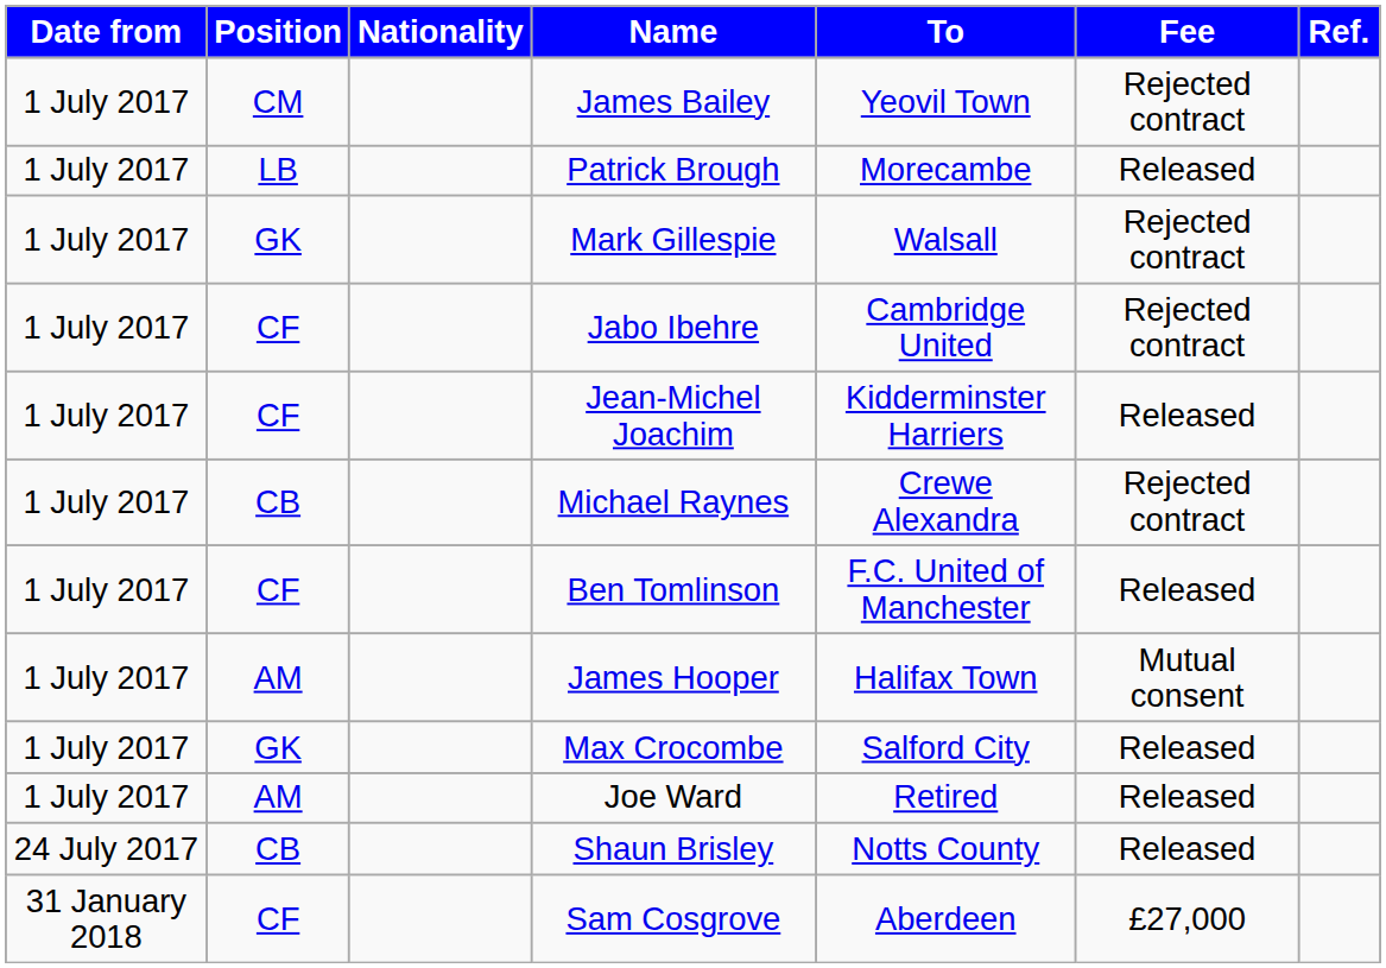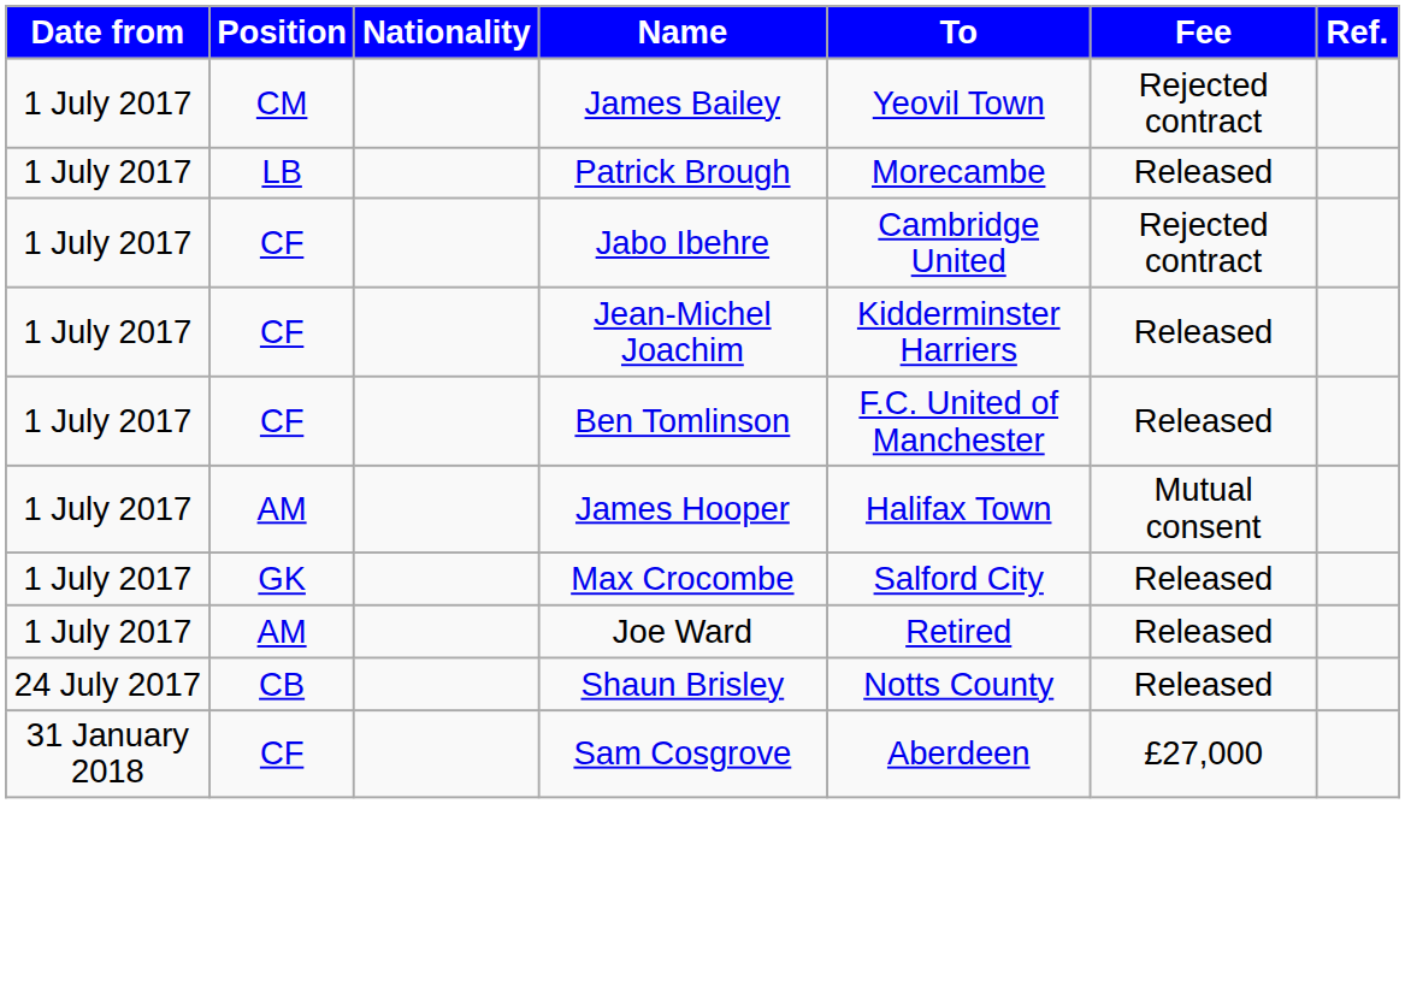 <table class="wikitable"  style="text-align:center; font-size:90%; ">
 <tr>
 <th style="background:blue; color:white; width:100px;">Date from</th>
 <th style="background:blue; color:white; width:50px;">Position</th>
 <th style="background:blue; color:white; width:50px;">Nationality</th>
 <th style="background:blue; color:white; width:150px;">Name</th>
 <th style="background:blue; color:white; width:120px;">To</th>
 <th style="background:blue; color:white; width:110px;">Fee</th>
 <th style="background:blue; color:white; width:30px;">Ref.</th>
 </tr>
 <tr>
 <td>1 July 2017</td>
 <td><a href='#'>CM</a></td>
 <td></td>
 <td><a href='#'>James Bailey</a></td>
 <td> <a href='#'>Yeovil Town</a></td>
 <td>Rejected contract</td>
 <td></td>
 </tr>
 <tr>
 <td>1 July 2017</td>
 <td><a href='#'>LB</a></td>
 <td></td>
 <td><a href='#'>Patrick Brough</a></td>
 <td> <a href='#'>Morecambe</a></td>
 <td>Released</td>
 <td></td>
 </tr>
 <tr>
 <td>1 July 2017</td>
-<td><a href='#'>GK</a></td>
-<td></td>
-<td><a href='#'>Mark Gillespie</a></td>
-<td> <a href='#'>Walsall</a></td>
-<td>Rejected contract</td>
-<td></td>
-</tr>
-<tr>
-<td>1 July 2017</td>
 <td><a href='#'>CF</a></td>
 <td></td>
 <td><a href='#'>Jabo Ibehre</a></td>
 <td> <a href='#'>Cambridge United</a></td>
 <td>Rejected contract</td>
 <td></td>
 </tr>
 <tr>
 <td>1 July 2017</td>
 <td><a href='#'>CF</a></td>
 <td></td>
 <td><a href='#'>Jean-Michel Joachim</a></td>
 <td> <a href='#'>Kidderminster Harriers</a></td>
 <td>Released</td>
-<td></td>
-</tr>
-<tr>
-<td>1 July 2017</td>
-<td><a href='#'>CB</a></td>
-<td></td>
-<td><a href='#'>Michael Raynes</a></td>
-<td> <a href='#'>Crewe Alexandra</a></td>
-<td>Rejected contract</td>
 <td></td>
 </tr>
 <tr>
 <td>1 July 2017</td>
 <td><a href='#'>CF</a></td>
 <td></td>
 <td><a href='#'>Ben Tomlinson</a></td>
 <td> <a href='#'>F.C. United of Manchester</a></td>
 <td>Released</td>
 <td></td>
 </tr>
 <tr>
 <td>1 July 2017</td>
 <td><a href='#'>AM</a></td>
 <td></td>
 <td><a href='#'>James Hooper</a></td>
 <td> <a href='#'>Halifax Town</a></td>
 <td>Mutual consent</td>
 <td></td>
 </tr>
 <tr>
 <td>1 July 2017</td>
 <td><a href='#'>GK</a></td>
 <td></td>
 <td><a href='#'>Max Crocombe</a></td>
 <td> <a href='#'>Salford City</a></td>
 <td>Released</td>
 <td></td>
 </tr>
 <tr>
 <td>1 July 2017</td>
 <td><a href='#'>AM</a></td>
 <td></td>
 <td>Joe Ward</td>
 <td><a href='#'>Retired</a></td>
 <td>Released</td>
 <td></td>
 </tr>
 <tr>
 <td>24 July 2017</td>
 <td><a href='#'>CB</a></td>
 <td></td>
 <td><a href='#'>Shaun Brisley</a></td>
 <td> <a href='#'>Notts County</a></td>
 <td>Released</td>
 <td></td>
 </tr>
 <tr>
 <td>31 January 2018</td>
 <td><a href='#'>CF</a></td>
 <td></td>
 <td><a href='#'>Sam Cosgrove</a></td>
 <td> <a href='#'>Aberdeen</a></td>
 <td>£27,000</td>
 <td></td>
 </tr>
 </table>
